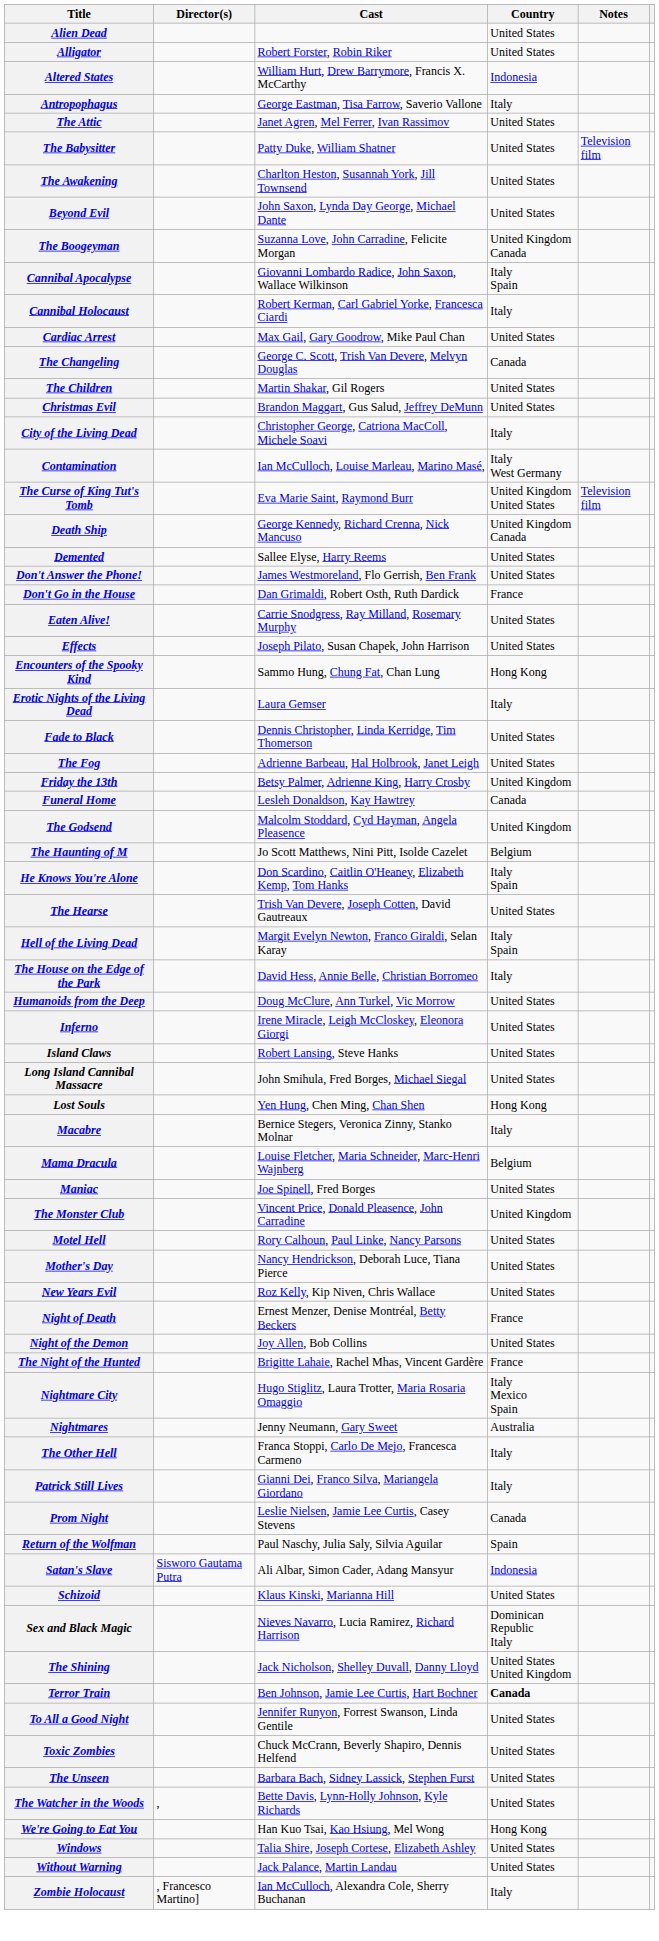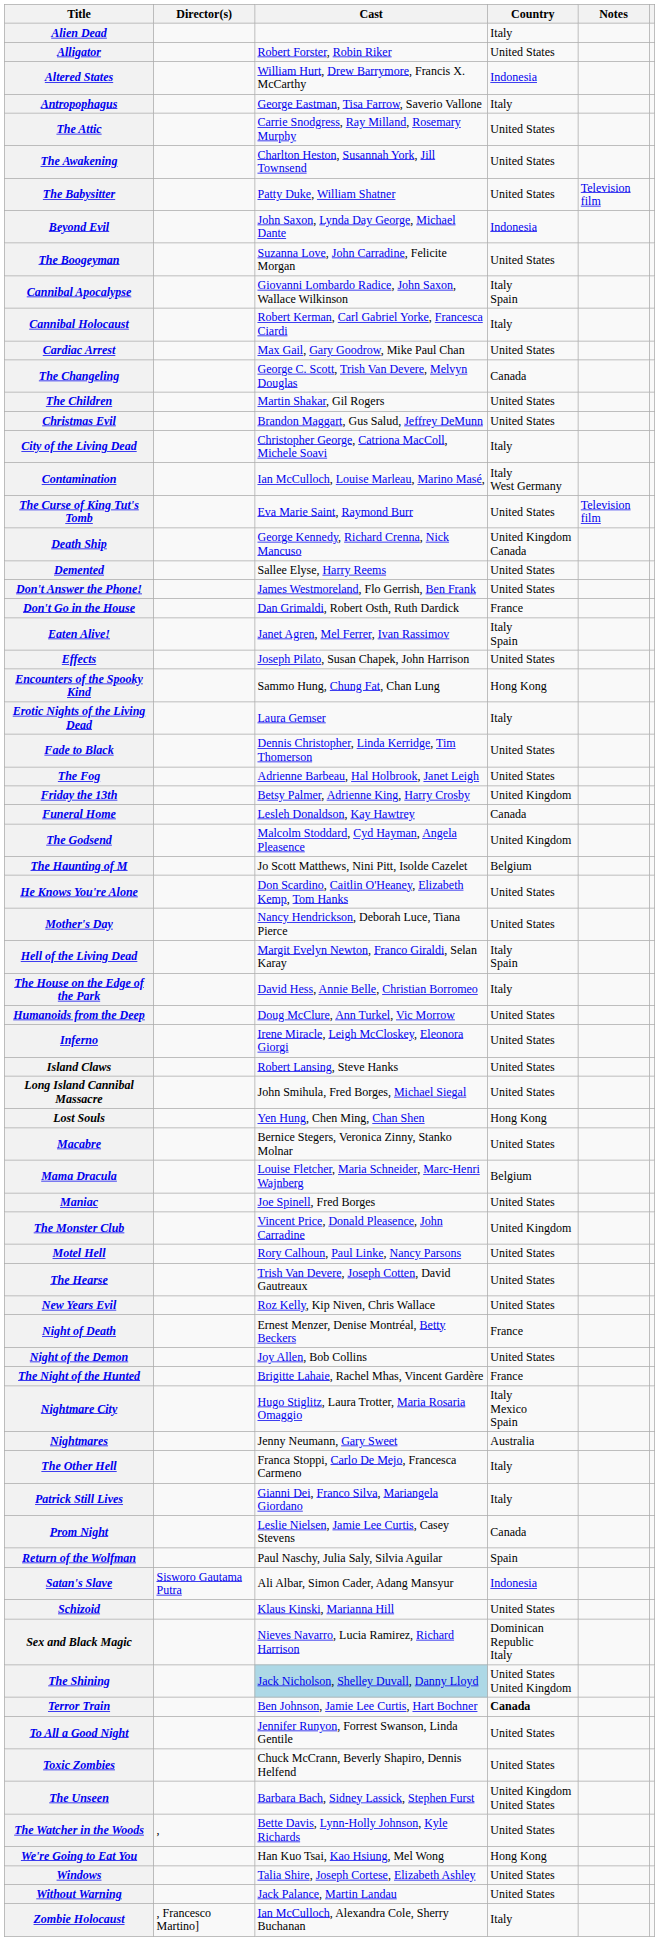 <table class="wikitable sortable">
 <tr>
 <th scope="col">Title</th>
 <th scope="col">Director(s)</th>
 <th scope="col" class="unsortable">Cast</th>
 <th scope="col">Country</th>
 <th scope="col" class="unsortable">Notes</th>
 <th scope="col" class="unsortable"></th>
 </tr>
 <tr>
 <th><em><a href='#'>Alien Dead</a></em></th>
 <td></td>
 <td></td>
-<td>United States</td>
+<td>Italy</td>
 <td></td>
 <td style="text-align:center;"></td>
 </tr>
 <tr>
 <th><em><a href='#'>Alligator</a></em></th>
 <td></td>
 <td><a href='#'>Robert Forster</a>, <a href='#'>Robin Riker</a></td>
 <td>United States</td>
 <td></td>
 <td style="text-align:center;"></td>
 </tr>
 <tr>
 <th><em><a href='#'>Altered States</a></em></th>
 <td></td>
 <td><a href='#'>William Hurt</a>, <a href='#'>Drew Barrymore</a>, Francis X. McCarthy</td>
 <td><a href='#'>Indonesia</a></td>
 <td></td>
 <td style="text-align:center;"></td>
 </tr>
 <tr>
 <th><em><a href='#'>Antropophagus</a></em></th>
 <td></td>
 <td><a href='#'>George Eastman</a>, <a href='#'>Tisa Farrow</a>, Saverio Vallone</td>
 <td>Italy</td>
 <td></td>
 <td style="text-align:center;"></td>
 </tr>
 <tr>
 <th><em><a href='#'>The Attic</a></em></th>
 <td></td>
-<td><a href='#'>Janet Agren</a>, <a href='#'>Mel Ferrer</a>, <a href='#'>Ivan Rassimov</a></td>
+<td><a href='#'>Carrie Snodgress</a>, <a href='#'>Ray Milland</a>, <a href='#'>Rosemary Murphy</a></td>
 <td>United States</td>
+<td></td>
+<td style="text-align:center;"></td>
+</tr>
+<tr>
+<th><em><a href='#'>The Awakening</a></em></th>
+<td></td>
+<td><a href='#'>Charlton Heston</a>, <a href='#'>Susannah York</a>, <a href='#'>Jill Townsend</a></td>
+<td>United States<br></td>
 <td></td>
 <td style="text-align:center;"></td>
 </tr>
 <tr>
 <th><em><a href='#'>The Babysitter</a></em></th>
 <td></td>
 <td><a href='#'>Patty Duke</a>, <a href='#'>William Shatner</a></td>
 <td>United States</td>
 <td><a href='#'>Television film</a></td>
 <td style="text-align:center;"></td>
 </tr>
 <tr>
-<th><em><a href='#'>The Awakening</a></em></th>
-<td></td>
-<td><a href='#'>Charlton Heston</a>, <a href='#'>Susannah York</a>, <a href='#'>Jill Townsend</a></td>
-<td>United States<br></td>
-<td></td>
-<td style="text-align:center;"></td>
-</tr>
-<tr>
 <th><em><a href='#'>Beyond Evil</a></em></th>
 <td></td>
 <td><a href='#'>John Saxon</a>, <a href='#'>Lynda Day George</a>, <a href='#'>Michael Dante</a></td>
-<td>United States</td>
+<td><a href='#'>Indonesia</a></td>
 <td></td>
 <td style="text-align:center;"></td>
 </tr>
 <tr>
 <th><em><a href='#'>The Boogeyman</a></em></th>
 <td></td>
 <td><a href='#'>Suzanna Love</a>, <a href='#'>John Carradine</a>, Felicite Morgan</td>
-<td>United Kingdom<br>Canada</td>
+<td>United States</td>
 <td></td>
 <td style="text-align:center;"></td>
 </tr>
 <tr>
 <th><em><a href='#'>Cannibal Apocalypse</a></em></th>
 <td></td>
 <td><a href='#'>Giovanni Lombardo Radice</a>, <a href='#'>John Saxon</a>, Wallace Wilkinson</td>
 <td>Italy<br>Spain</td>
 <td></td>
 <td style="text-align:center;"></td>
 </tr>
 <tr>
 <th><em><a href='#'>Cannibal Holocaust</a></em></th>
 <td></td>
 <td><a href='#'>Robert Kerman</a>, <a href='#'>Carl Gabriel Yorke</a>, <a href='#'>Francesca Ciardi</a></td>
 <td>Italy</td>
 <td></td>
 <td style="text-align:center;"></td>
 </tr>
 <tr>
 <th><em><a href='#'>Cardiac Arrest</a></em></th>
 <td></td>
 <td><a href='#'>Max Gail</a>, <a href='#'>Gary Goodrow</a>, Mike Paul Chan</td>
 <td>United States</td>
 <td></td>
 <td style="text-align:center;"></td>
 </tr>
 <tr>
 <th><em><a href='#'>The Changeling</a></em></th>
 <td></td>
 <td><a href='#'>George C. Scott</a>, <a href='#'>Trish Van Devere</a>, <a href='#'>Melvyn Douglas</a></td>
 <td>Canada</td>
 <td></td>
 <td style="text-align:center;"></td>
 </tr>
 <tr>
 <th><em><a href='#'>The Children</a></em></th>
 <td></td>
 <td><a href='#'>Martin Shakar</a>, Gil Rogers</td>
 <td>United States</td>
 <td></td>
 <td style="text-align:center;"></td>
 </tr>
 <tr>
 <th><em><a href='#'>Christmas Evil</a></em></th>
 <td></td>
 <td><a href='#'>Brandon Maggart</a>, Gus Salud, <a href='#'>Jeffrey DeMunn</a></td>
 <td>United States</td>
 <td></td>
 <td style="text-align:center;"></td>
 </tr>
 <tr>
 <th><em><a href='#'>City of the Living Dead</a></em></th>
 <td></td>
 <td><a href='#'>Christopher George</a>, <a href='#'>Catriona MacColl</a>, <a href='#'>Michele Soavi</a></td>
 <td>Italy</td>
 <td></td>
 <td style="text-align:center;"></td>
 </tr>
 <tr>
 <th><em><a href='#'>Contamination</a></em></th>
 <td></td>
 <td><a href='#'>Ian McCulloch</a>, <a href='#'>Louise Marleau</a>, <a href='#'>Marino Masé</a>,</td>
 <td>Italy<br>West Germany</td>
 <td></td>
 <td style="text-align:center;"></td>
 </tr>
 <tr>
 <th><em><a href='#'>The Curse of King Tut's Tomb</a></em></th>
 <td></td>
 <td><a href='#'>Eva Marie Saint</a>, <a href='#'>Raymond Burr</a></td>
-<td>United Kingdom<br>United States</td>
+<td>United States</td>
 <td><a href='#'>Television film</a></td>
 <td style="text-align:center;"></td>
 </tr>
 <tr>
 <th><em><a href='#'>Death Ship</a></em></th>
 <td></td>
 <td><a href='#'>George Kennedy</a>, <a href='#'>Richard Crenna</a>, <a href='#'>Nick Mancuso</a></td>
 <td>United Kingdom<br>Canada</td>
 <td></td>
 <td style="text-align:center;"></td>
 </tr>
 <tr>
 <th><em><a href='#'>Demented</a></em></th>
 <td></td>
 <td>Sallee Elyse, <a href='#'>Harry Reems</a></td>
 <td>United States</td>
 <td></td>
 <td style="text-align:center;"></td>
 </tr>
 <tr>
 <th><em><a href='#'>Don't Answer the Phone!</a></em></th>
 <td></td>
 <td><a href='#'>James Westmoreland</a>, Flo Gerrish, <a href='#'>Ben Frank</a></td>
 <td>United States</td>
 <td></td>
 <td style="text-align:center;"></td>
 </tr>
 <tr>
 <th><em><a href='#'>Don't Go in the House</a></em></th>
 <td></td>
 <td><a href='#'>Dan Grimaldi</a>, Robert Osth, Ruth Dardick</td>
 <td>France</td>
 <td></td>
 <td style="text-align:center;"></td>
 </tr>
 <tr>
 <th><em><a href='#'>Eaten Alive!</a></em></th>
 <td></td>
-<td><a href='#'>Carrie Snodgress</a>, <a href='#'>Ray Milland</a>, <a href='#'>Rosemary Murphy</a></td>
-<td>United States</td>
+<td><a href='#'>Janet Agren</a>, <a href='#'>Mel Ferrer</a>, <a href='#'>Ivan Rassimov</a></td>
+<td>Italy<br>Spain</td>
 <td></td>
 <td style="text-align:center;"></td>
 </tr>
 <tr>
 <th><em><a href='#'>Effects</a></em></th>
 <td></td>
 <td><a href='#'>Joseph Pilato</a>, Susan Chapek, John Harrison</td>
 <td>United States</td>
 <td></td>
 <td style="text-align:center;"></td>
 </tr>
 <tr>
 <th><em><a href='#'>Encounters of the Spooky Kind</a></em></th>
 <td></td>
 <td>Sammo Hung, <a href='#'>Chung Fat</a>, Chan Lung</td>
 <td>Hong Kong</td>
 <td></td>
 <td style="text-align:center;"></td>
 </tr>
 <tr>
 <th><em><a href='#'>Erotic Nights of the Living Dead</a></em></th>
 <td></td>
 <td><a href='#'>Laura Gemser</a></td>
 <td>Italy</td>
 <td></td>
 <td style="text-align:center;"></td>
 </tr>
 <tr>
 <th><em><a href='#'>Fade to Black</a></em></th>
 <td></td>
 <td><a href='#'>Dennis Christopher</a>, <a href='#'>Linda Kerridge</a>, <a href='#'>Tim Thomerson</a></td>
 <td>United States</td>
 <td></td>
 <td style="text-align:center;"></td>
 </tr>
 <tr>
 <th><em><a href='#'>The Fog</a></em></th>
 <td></td>
 <td><a href='#'>Adrienne Barbeau</a>, <a href='#'>Hal Holbrook</a>, <a href='#'>Janet Leigh</a></td>
 <td>United States</td>
 <td></td>
 <td style="text-align:center;"></td>
 </tr>
 <tr>
 <th><em><a href='#'>Friday the 13th</a></em></th>
 <td></td>
 <td><a href='#'>Betsy Palmer</a>, <a href='#'>Adrienne King</a>, <a href='#'>Harry Crosby</a></td>
 <td>United Kingdom</td>
 <td></td>
 <td style="text-align:center;"></td>
 </tr>
 <tr>
 <th><em><a href='#'>Funeral Home</a></em></th>
 <td></td>
 <td><a href='#'>Lesleh Donaldson</a>, <a href='#'>Kay Hawtrey</a></td>
 <td>Canada</td>
 <td></td>
 <td style="text-align:center;"></td>
 </tr>
 <tr>
 <th><em><a href='#'>The Godsend</a></em></th>
 <td></td>
 <td><a href='#'>Malcolm Stoddard</a>, <a href='#'>Cyd Hayman</a>, <a href='#'>Angela Pleasence</a></td>
 <td>United Kingdom</td>
 <td></td>
 <td style="text-align:center;"></td>
 </tr>
 <tr>
 <th><em><a href='#'>The Haunting of M</a></em></th>
 <td></td>
 <td>Jo Scott Matthews, Nini Pitt, Isolde Cazelet</td>
 <td>Belgium</td>
 <td></td>
 <td style="text-align:center;"></td>
 </tr>
 <tr>
 <th><em><a href='#'>He Knows You're Alone</a></em></th>
 <td></td>
 <td><a href='#'>Don Scardino</a>, <a href='#'>Caitlin O'Heaney</a>, <a href='#'>Elizabeth Kemp</a>, <a href='#'>Tom Hanks</a></td>
-<td>Italy<br>Spain</td>
+<td>United States</td>
 <td></td>
 <td style="text-align:center;"></td>
 </tr>
 <tr>
-<th><em><a href='#'>The Hearse</a></em></th>
+<th><em><a href='#'>Mother's Day</a></em></th>
 <td></td>
-<td><a href='#'>Trish Van Devere</a>, <a href='#'>Joseph Cotten</a>, David Gautreaux</td>
+<td><a href='#'>Nancy Hendrickson</a>, Deborah Luce, Tiana Pierce</td>
 <td>United States</td>
 <td></td>
 <td style="text-align:center;"></td>
 </tr>
 <tr>
 <th><em><a href='#'>Hell of the Living Dead</a></em></th>
 <td></td>
 <td><a href='#'>Margit Evelyn Newton</a>, <a href='#'>Franco Giraldi</a>, Selan Karay</td>
 <td>Italy<br>Spain</td>
 <td></td>
 <td style="text-align:center;"></td>
 </tr>
 <tr>
 <th><em><a href='#'>The House on the Edge of the Park</a></em></th>
 <td></td>
 <td><a href='#'>David Hess</a>, <a href='#'>Annie Belle</a>, <a href='#'>Christian Borromeo</a></td>
 <td>Italy</td>
 <td></td>
 <td style="text-align:center;"></td>
 </tr>
 <tr>
 <th><em><a href='#'>Humanoids from the Deep</a></em></th>
 <td></td>
 <td><a href='#'>Doug McClure</a>, <a href='#'>Ann Turkel</a>, <a href='#'>Vic Morrow</a></td>
 <td>United States</td>
 <td></td>
 <td style="text-align:center;"></td>
 </tr>
 <tr>
 <th><em><a href='#'>Inferno</a></em></th>
 <td></td>
 <td><a href='#'>Irene Miracle</a>, <a href='#'>Leigh McCloskey</a>, <a href='#'>Eleonora Giorgi</a></td>
 <td>United States</td>
 <td></td>
 <td style="text-align:center;"></td>
 </tr>
 <tr>
 <th><em>Island Claws</em></th>
 <td></td>
 <td><a href='#'>Robert Lansing</a>, Steve Hanks</td>
 <td>United States</td>
 <td></td>
 <td style="text-align:center;"></td>
 </tr>
 <tr>
 <th><em>Long Island Cannibal Massacre</em></th>
 <td></td>
 <td>John Smihula, Fred Borges, <a href='#'>Michael Siegal</a></td>
 <td>United States</td>
 <td></td>
 <td style="text-align:center;"></td>
 </tr>
 <tr>
 <th><em>Lost Souls</em></th>
 <td></td>
 <td><a href='#'>Yen Hung</a>, Chen Ming, <a href='#'>Chan Shen</a></td>
 <td>Hong Kong</td>
 <td></td>
 <td style="text-align:center;"></td>
 </tr>
 <tr>
 <th><em><a href='#'>Macabre</a></em></th>
 <td></td>
 <td>Bernice Stegers, Veronica Zinny, Stanko Molnar</td>
-<td>Italy</td>
+<td>United States</td>
 <td></td>
 <td style="text-align:center;"></td>
 </tr>
 <tr>
 <th><em><a href='#'>Mama Dracula</a></em></th>
 <td></td>
 <td><a href='#'>Louise Fletcher</a>, <a href='#'>Maria Schneider</a>, <a href='#'>Marc-Henri Wajnberg</a></td>
 <td>Belgium</td>
 <td></td>
 <td style="text-align:center;"></td>
 </tr>
 <tr>
 <th><em><a href='#'>Maniac</a></em></th>
 <td></td>
 <td><a href='#'>Joe Spinell</a>, Fred Borges</td>
 <td>United States</td>
 <td></td>
 <td style="text-align:center;"></td>
 </tr>
 <tr>
 <th><em><a href='#'>The Monster Club</a></em></th>
 <td></td>
 <td><a href='#'>Vincent Price</a>, <a href='#'>Donald Pleasence</a>, <a href='#'>John Carradine</a></td>
 <td>United Kingdom</td>
 <td></td>
 <td style="text-align:center;"></td>
 </tr>
 <tr>
 <th><em><a href='#'>Motel Hell</a></em></th>
 <td></td>
 <td><a href='#'>Rory Calhoun</a>, <a href='#'>Paul Linke</a>, <a href='#'>Nancy Parsons</a></td>
 <td>United States</td>
 <td></td>
 <td style="text-align:center;"></td>
 </tr>
 <tr>
-<th><em><a href='#'>Mother's Day</a></em></th>
+<th><em><a href='#'>The Hearse</a></em></th>
 <td></td>
-<td><a href='#'>Nancy Hendrickson</a>, Deborah Luce, Tiana Pierce</td>
+<td><a href='#'>Trish Van Devere</a>, <a href='#'>Joseph Cotten</a>, David Gautreaux</td>
 <td>United States</td>
 <td></td>
 <td style="text-align:center;"></td>
 </tr>
 <tr>
 <th><em><a href='#'>New Years Evil</a></em></th>
 <td></td>
 <td><a href='#'>Roz Kelly</a>, Kip Niven, Chris Wallace</td>
 <td>United States</td>
 <td></td>
 <td style="text-align:center;"></td>
 </tr>
 <tr>
 <th><em><a href='#'>Night of Death</a></em></th>
 <td></td>
 <td>Ernest Menzer, Denise Montréal, <a href='#'>Betty Beckers</a></td>
 <td>France</td>
 <td></td>
 <td style="text-align:center;"></td>
 </tr>
 <tr>
 <th><em><a href='#'>Night of the Demon</a></em></th>
 <td></td>
 <td><a href='#'>Joy Allen</a>, Bob Collins</td>
 <td>United States</td>
 <td></td>
 <td style="text-align:center;"></td>
 </tr>
 <tr>
 <th><em><a href='#'>The Night of the Hunted</a></em></th>
 <td></td>
 <td><a href='#'>Brigitte Lahaie</a>, Rachel Mhas, Vincent Gardère</td>
 <td>France</td>
 <td></td>
 <td style="text-align:center;"></td>
 </tr>
 <tr>
 <th><em><a href='#'>Nightmare City</a></em></th>
 <td></td>
 <td><a href='#'>Hugo Stiglitz</a>, Laura Trotter, <a href='#'>Maria Rosaria Omaggio</a></td>
 <td>Italy<br>Mexico<br>Spain</td>
 <td></td>
 <td style="text-align:center;"></td>
 </tr>
 <tr>
 <th><em><a href='#'>Nightmares</a></em></th>
 <td></td>
 <td>Jenny Neumann, <a href='#'>Gary Sweet</a></td>
 <td>Australia</td>
 <td></td>
 <td style="text-align:center;"></td>
 </tr>
 <tr>
 <th><em><a href='#'>The Other Hell</a></em></th>
 <td></td>
 <td>Franca Stoppi, <a href='#'>Carlo De Mejo</a>, Francesca Carmeno</td>
 <td>Italy</td>
 <td></td>
 <td style="text-align:center;"></td>
 </tr>
 <tr>
 <th><em><a href='#'>Patrick Still Lives</a></em></th>
 <td></td>
 <td><a href='#'>Gianni Dei</a>, <a href='#'>Franco Silva</a>, <a href='#'>Mariangela Giordano</a></td>
 <td>Italy</td>
 <td></td>
 <td style="text-align:center;"></td>
 </tr>
 <tr>
 <th><em><a href='#'>Prom Night</a></em></th>
 <td></td>
 <td><a href='#'>Leslie Nielsen</a>, <a href='#'>Jamie Lee Curtis</a>, Casey Stevens</td>
 <td>Canada</td>
 <td></td>
 <td style="text-align:center;"></td>
 </tr>
 <tr>
 <th><em><a href='#'>Return of the Wolfman</a></em></th>
 <td></td>
 <td>Paul Naschy, Julia Saly, Silvia Aguilar</td>
 <td>Spain</td>
 <td></td>
 <td style="text-align:center;"></td>
 </tr>
 <tr>
 <th><em><a href='#'>Satan's Slave</a></em></th>
 <td><a href='#'>Sisworo Gautama Putra</a></td>
 <td>Ali Albar, Simon Cader, Adang Mansyur</td>
 <td><a href='#'>Indonesia</a></td>
 <td></td>
 <td></td>
 </tr>
 <tr>
 <th><em><a href='#'>Schizoid</a></em></th>
 <td></td>
 <td><a href='#'>Klaus Kinski</a>, <a href='#'>Marianna Hill</a></td>
 <td>United States</td>
 <td></td>
 <td style="text-align:center;"></td>
 </tr>
 <tr>
 <th><em>Sex and Black Magic</em></th>
 <td></td>
 <td><a href='#'>Nieves Navarro</a>, Lucia Ramirez, <a href='#'>Richard Harrison</a></td>
 <td>Dominican Republic<br>Italy</td>
 <td></td>
 <td style="text-align:center;"></td>
 </tr>
 <tr>
 <th><em><a href='#'>The Shining</a></em></th>
 <td></td>
-<td><a href='#'>Jack Nicholson</a>, <a href='#'>Shelley Duvall</a>, <a href='#'>Danny Lloyd</a></td>
+<td style="background: lightblue;"><a href='#'>Jack Nicholson</a>, <a href='#'>Shelley Duvall</a>, <a href='#'>Danny Lloyd</a></td>
 <td>United States<br>United Kingdom</td>
 <td></td>
 <td style="text-align:center;"></td>
 </tr>
 <tr>
 <th><em><a href='#'>Terror Train</a></em></th>
 <td></td>
 <td><a href='#'>Ben Johnson</a>, <a href='#'>Jamie Lee Curtis</a>, <a href='#'>Hart Bochner</a></td>
 <td><strong>Canada</strong></td>
 <td></td>
 <td style="text-align:center;"></td>
 </tr>
 <tr>
 <th><em><a href='#'>To All a Good Night</a></em></th>
 <td></td>
 <td><a href='#'>Jennifer Runyon</a>, Forrest Swanson, Linda Gentile</td>
 <td>United States</td>
 <td></td>
 <td style="text-align:center;"></td>
 </tr>
 <tr>
 <th><em><a href='#'>Toxic Zombies</a></em></th>
 <td></td>
 <td>Chuck McCrann, Beverly Shapiro, Dennis Helfend</td>
 <td>United States</td>
 <td></td>
 <td style="text-align:center;"></td>
 </tr>
 <tr>
 <th><em><a href='#'>The Unseen</a></em></th>
 <td></td>
 <td><a href='#'>Barbara Bach</a>, <a href='#'>Sidney Lassick</a>, <a href='#'>Stephen Furst</a></td>
-<td>United States</td>
+<td>United Kingdom<br>United States</td>
 <td></td>
 <td style="text-align:center;"></td>
 </tr>
 <tr>
 <th><em><a href='#'>The Watcher in the Woods</a></em></th>
 <td>, </td>
 <td><a href='#'>Bette Davis</a>, <a href='#'>Lynn-Holly Johnson</a>, <a href='#'>Kyle Richards</a></td>
 <td>United States</td>
 <td></td>
 <td style="text-align:center;"></td>
 </tr>
 <tr>
 <th><em><a href='#'>We're Going to Eat You</a></em></th>
 <td></td>
 <td>Han Kuo Tsai, <a href='#'>Kao Hsiung</a>, Mel Wong</td>
 <td>Hong Kong</td>
 <td></td>
 <td style="text-align:center;"></td>
 </tr>
 <tr>
 <th><em><a href='#'>Windows</a></em></th>
 <td></td>
 <td><a href='#'>Talia Shire</a>, <a href='#'>Joseph Cortese</a>, <a href='#'>Elizabeth Ashley</a></td>
 <td>United States</td>
 <td></td>
 <td style="text-align:center;"></td>
 </tr>
 <tr>
 <th><em><a href='#'>Without Warning</a></em></th>
 <td></td>
 <td><a href='#'>Jack Palance</a>, <a href='#'>Martin Landau</a></td>
 <td>United States</td>
 <td></td>
 <td style="text-align:center;"></td>
 </tr>
 <tr>
 <th><em><a href='#'>Zombie Holocaust</a></em></th>
 <td>, Francesco Martino]</td>
 <td><a href='#'>Ian McCulloch</a>, Alexandra Cole, Sherry Buchanan</td>
 <td>Italy</td>
 <td></td>
 <td style="text-align:center;"></td>
 </tr>
 </table>
